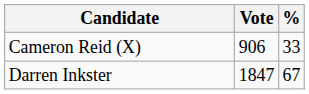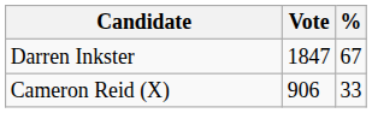 <table class="wikitable">
 <tr>
 <th bgcolor="#DDDDFF" width="200px">Candidate</th>
 <th bgcolor="#DDDDFF">Vote</th>
 <th bgcolor="#DDDDFF">%</th>
 </tr>
 <tr>
+<td>Darren Inkster</td>
+<td>1847</td>
+<td>67</td>
+</tr>
+<tr>
 <td>Cameron Reid (X)</td>
 <td>906</td>
 <td>33</td>
 </tr>
-<tr>
-<td>Darren Inkster</td>
-<td>1847</td>
-<td>67</td>
-</tr>
 </table>
